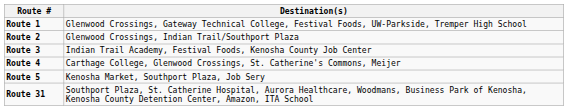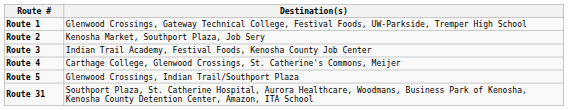 <table class="wikitable">
 <tr>
 <th width="90">Route #</th>
 <th width="800">Destination(s)</th>
 </tr>
 <tr>
 <td><span><strong>Route 1</strong></span></td>
 <td>Glenwood Crossings, Gateway Technical College, Festival Foods, UW-Parkside, Tremper High School</td>
 </tr>
 <tr>
 <td><span><strong>Route 2</strong></span></td>
-<td>Glenwood Crossings, Indian Trail/Southport Plaza</td>
+<td>Kenosha Market, Southport Plaza, Job Sery</td>
 </tr>
 <tr>
 <td><span><strong>Route 3</strong></span></td>
 <td>Indian Trail Academy, Festival Foods, Kenosha County Job Center</td>
 </tr>
 <tr>
 <td><span><strong>Route 4</strong></span></td>
 <td>Carthage College, Glenwood Crossings, St. Catherine's Commons, Meijer</td>
 </tr>
 <tr>
 <td><span><strong>Route 5</strong></span></td>
-<td>Kenosha Market, Southport Plaza, Job Sery</td>
+<td>Glenwood Crossings, Indian Trail/Southport Plaza</td>
 </tr>
 <tr>
 <td><span><strong>Route 31</strong></span></td>
 <td>Southport Plaza, St. Catherine Hospital, Aurora Healthcare, Woodmans, Business Park of Kenosha, Kenosha County Detention Center, Amazon, ITA School</td>
 </tr>
 </table>
